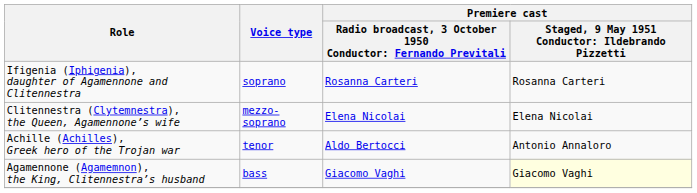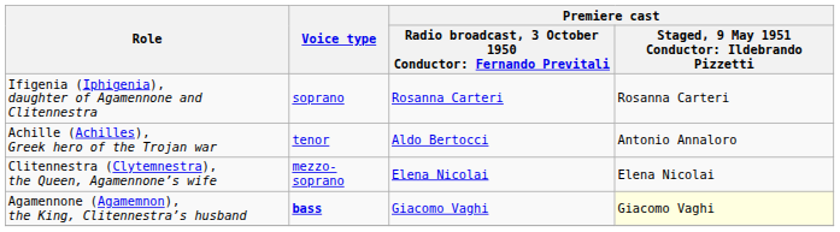 <table class="wikitable">
 <tr>
 <th rowspan=2>Role</th>
 <th rowspan=2><a href='#'>Voice type</a></th>
 <th colspan=2>Premiere cast</th>
 </tr>
 <tr>
 <th>Radio broadcast, 3 October 1950<br>Conductor: <a href='#'>Fernando Previtali</a></th>
 <th>Staged, 9 May 1951<br> Conductor: Ildebrando Pizzetti</th>
 </tr>
 <tr>
 <td>Ifigenia (<a href='#'>Iphigenia</a>),<br> <em>daughter of Agamennone and Clitennestra</em></td>
 <td><a href='#'>soprano</a></td>
 <td><a href='#'>Rosanna Carteri</a></td>
 <td>Rosanna Carteri</td>
 </tr>
 <tr>
+<td>Achille (<a href='#'>Achilles</a>),<br> <em>Greek hero of the Trojan war</em></td>
+<td><a href='#'>tenor</a></td>
+<td><a href='#'>Aldo Bertocci</a></td>
+<td>Antonio Annaloro</td>
+</tr>
+<tr>
 <td>Clitennestra (<a href='#'>Clytemnestra</a>),<br> <em>the Queen, Agamennone’s wife</em></td>
 <td><a href='#'>mezzo-soprano</a></td>
 <td><a href='#'>Elena Nicolai</a></td>
 <td>Elena Nicolai</td>
 </tr>
 <tr>
-<td>Achille (<a href='#'>Achilles</a>),<br> <em>Greek hero of the Trojan war</em></td>
-<td><a href='#'>tenor</a></td>
-<td><a href='#'>Aldo Bertocci</a></td>
-<td>Antonio Annaloro</td>
-</tr>
-<tr>
 <td>Agamennone (<a href='#'>Agamemnon</a>),<br> <em>the King, Clitennestra’s husband</em></td>
-<td><a href='#'>bass</a></td>
+<td><strong><a href='#'>bass</a></strong></td>
 <td><a href='#'>Giacomo Vaghi</a></td>
 <td style="background: lightyellow;">Giacomo Vaghi</td>
 </tr>
 <tr>
 </tr>
 </table>
